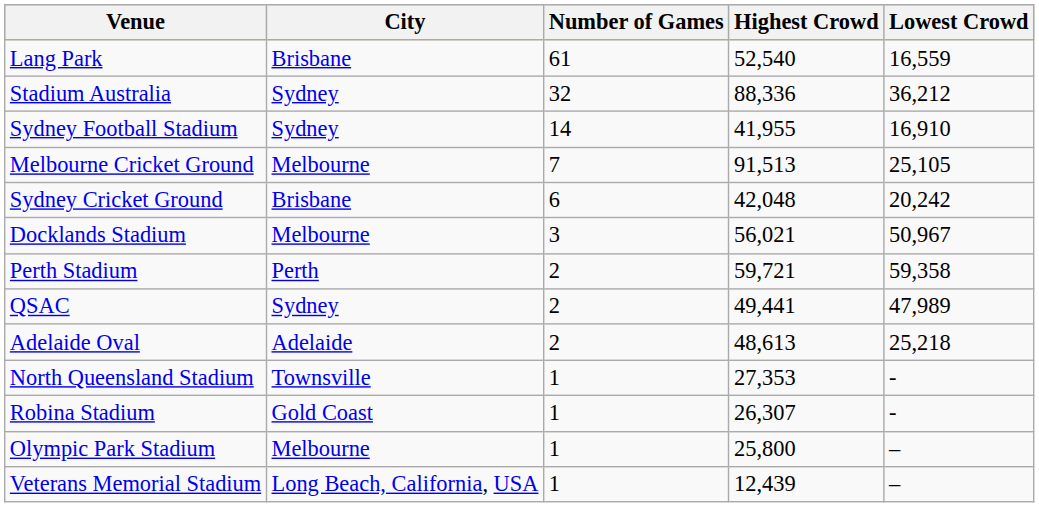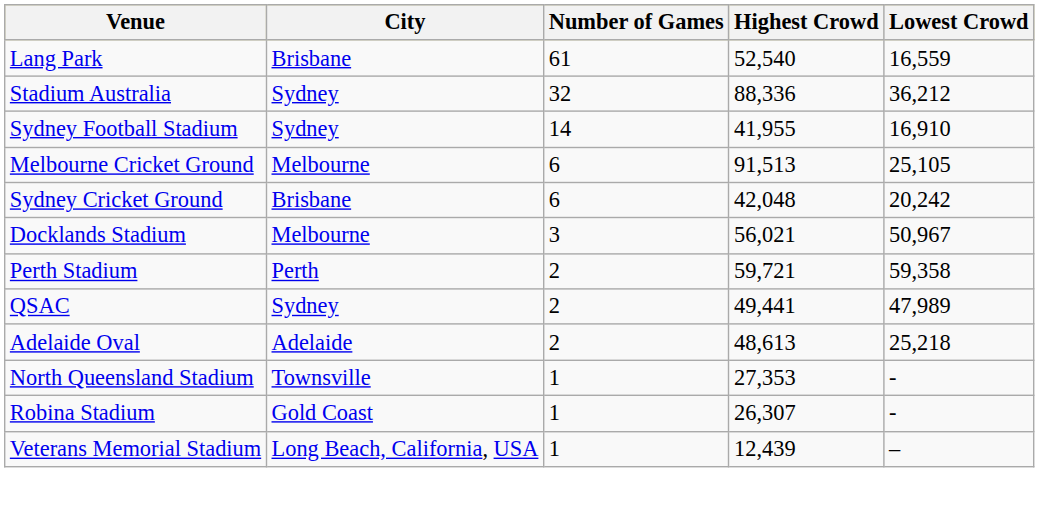 <table class="wikitable">
 <tr style="background:#bdb76b;">
 <th>Venue</th>
 <th>City</th>
 <th>Number of Games</th>
 <th>Highest Crowd</th>
 <th>Lowest Crowd</th>
 </tr>
 <tr>
 <td><a href='#'>Lang Park</a></td>
 <td><a href='#'>Brisbane</a></td>
 <td>61</td>
 <td>52,540</td>
 <td>16,559</td>
 </tr>
 <tr>
 <td><a href='#'>Stadium Australia</a></td>
 <td><a href='#'>Sydney</a></td>
 <td>32</td>
 <td>88,336</td>
 <td>36,212</td>
 </tr>
 <tr>
 <td><a href='#'>Sydney Football Stadium</a></td>
 <td><a href='#'>Sydney</a></td>
 <td>14</td>
 <td>41,955</td>
 <td>16,910</td>
 </tr>
 <tr>
 <td><a href='#'>Melbourne Cricket Ground</a></td>
 <td><a href='#'>Melbourne</a></td>
-<td>7</td>
+<td>6</td>
 <td>91,513</td>
 <td>25,105</td>
 </tr>
 <tr>
 <td><a href='#'>Sydney Cricket Ground</a></td>
 <td><a href='#'>Brisbane</a></td>
 <td>6</td>
 <td>42,048</td>
 <td>20,242</td>
 </tr>
 <tr>
 <td><a href='#'>Docklands Stadium</a></td>
 <td><a href='#'>Melbourne</a></td>
 <td>3</td>
 <td>56,021</td>
 <td>50,967</td>
 </tr>
 <tr>
 <td><a href='#'>Perth Stadium</a></td>
 <td><a href='#'>Perth</a></td>
 <td>2</td>
 <td>59,721</td>
 <td>59,358</td>
 </tr>
 <tr>
 <td><a href='#'>QSAC</a></td>
 <td><a href='#'>Sydney</a></td>
 <td>2</td>
 <td>49,441</td>
 <td>47,989</td>
 </tr>
 <tr>
 <td><a href='#'>Adelaide Oval</a></td>
 <td><a href='#'>Adelaide</a></td>
 <td>2</td>
 <td>48,613</td>
 <td>25,218</td>
 </tr>
 <tr>
 <td><a href='#'>North Queensland Stadium</a></td>
 <td><a href='#'>Townsville</a></td>
 <td>1</td>
 <td>27,353</td>
 <td>-</td>
 </tr>
 <tr>
 <td><a href='#'>Robina Stadium</a></td>
 <td><a href='#'>Gold Coast</a></td>
 <td>1</td>
 <td>26,307</td>
 <td>-</td>
 </tr>
 <tr>
-<td><a href='#'>Olympic Park Stadium</a></td>
-<td><a href='#'>Melbourne</a></td>
-<td>1</td>
-<td>25,800</td>
-<td>–</td>
-</tr>
-<tr>
 <td><a href='#'>Veterans Memorial Stadium</a></td>
 <td><a href='#'>Long Beach, California</a>, <a href='#'>USA</a></td>
 <td>1</td>
 <td>12,439</td>
 <td>–</td>
 </tr>
 </table>
